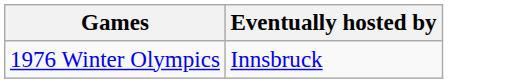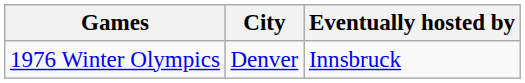 <table class="wikitable">
 <tr>
 <th>Games</th>
+<th>City</th>
 <th>Eventually hosted by</th>
 </tr>
 <tr>
 <td><a href='#'>1976 Winter Olympics</a></td>
+<td><a href='#'>Denver</a></td>
 <td><a href='#'>Innsbruck</a></td>
 </tr>
 </table>
